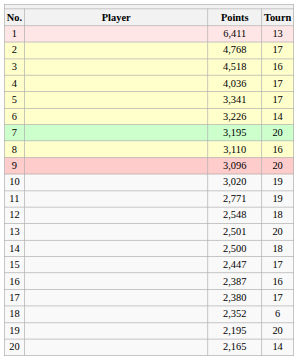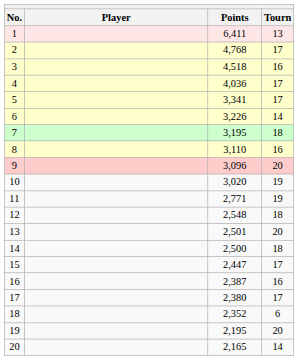 <table class=wikitable style="text-align:center">
 <tr>
 <th colspan="4"></th>
 </tr>
 <tr>
 <th width="20">No.</th>
 <th width="275">Player</th>
 <th width="75">Points</th>
 <th width="15">Tourn</th>
 </tr>
 <tr bgcolor="#FFE6E6">
 <td>1</td>
 <td style="text-align:left"></td>
 <td>6,411</td>
 <td>13</td>
 </tr>
 <tr bgcolor="#ffffcc">
 <td>2</td>
 <td style="text-align:left"></td>
 <td>4,768</td>
 <td>17</td>
 </tr>
 <tr bgcolor="#ffffcc">
 <td>3</td>
 <td style="text-align:left"></td>
 <td>4,518</td>
 <td>16</td>
 </tr>
 <tr bgcolor="#ffffcc">
 <td>4</td>
 <td style="text-align:left"></td>
 <td>4,036</td>
 <td>17</td>
 </tr>
 <tr bgcolor="#ffffcc">
 <td>5</td>
 <td style="text-align:left"></td>
 <td>3,341</td>
 <td>17</td>
 </tr>
 <tr bgcolor="#ffffcc">
 <td>6</td>
 <td style="text-align:left"></td>
 <td>3,226</td>
 <td>14</td>
 </tr>
 <tr style="background:#cfc;">
 <td>7</td>
 <td style="text-align:left"></td>
 <td>3,195</td>
-<td>20</td>
+<td>18</td>
 </tr>
 <tr bgcolor="#ffffcc">
 <td>8</td>
 <td style="text-align:left"></td>
 <td>3,110</td>
 <td>16</td>
 </tr>
 <tr style="background:#fcc;">
 <td>9</td>
 <td style="text-align:left"></td>
 <td>3,096</td>
 <td>20</td>
 </tr>
 <tr>
 <td>10</td>
 <td style="text-align:left"></td>
 <td>3,020</td>
 <td>19</td>
 </tr>
 <tr>
 <td>11</td>
 <td style="text-align:left"></td>
 <td>2,771</td>
 <td>19</td>
 </tr>
 <tr>
 <td>12</td>
 <td style="text-align:left"></td>
 <td>2,548</td>
 <td>18</td>
 </tr>
 <tr>
 <td>13</td>
 <td style="text-align:left"></td>
 <td>2,501</td>
 <td>20</td>
 </tr>
 <tr>
 <td>14</td>
 <td style="text-align:left"></td>
 <td>2,500</td>
 <td>18</td>
 </tr>
 <tr>
 <td>15</td>
 <td style="text-align:left"></td>
 <td>2,447</td>
 <td>17</td>
 </tr>
 <tr>
 <td>16</td>
 <td style="text-align:left"></td>
 <td>2,387</td>
 <td>16</td>
 </tr>
 <tr>
 <td>17</td>
 <td style="text-align:left"></td>
 <td>2,380</td>
 <td>17</td>
 </tr>
 <tr>
 <td>18</td>
 <td style="text-align:left"></td>
 <td>2,352</td>
 <td>6</td>
 </tr>
 <tr>
 <td>19</td>
 <td style="text-align:left"></td>
 <td>2,195</td>
 <td>20</td>
 </tr>
 <tr>
 <td>20</td>
 <td style="text-align:left"></td>
 <td>2,165</td>
 <td>14</td>
 </tr>
 </table>
